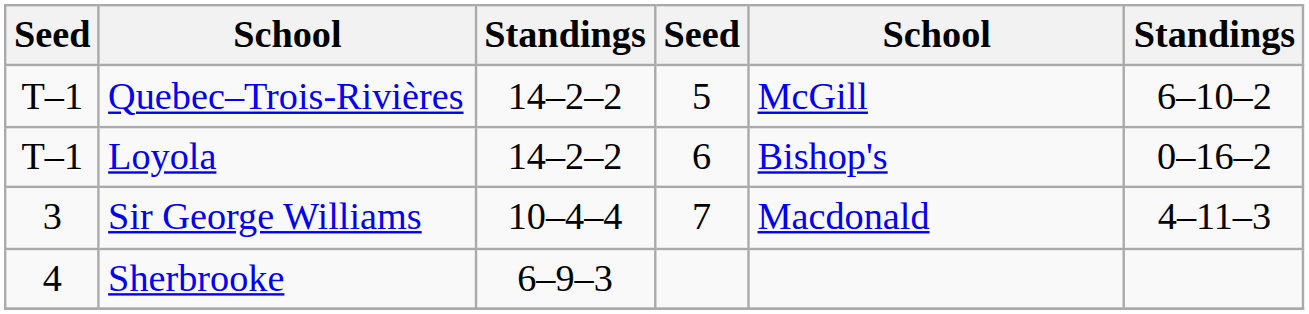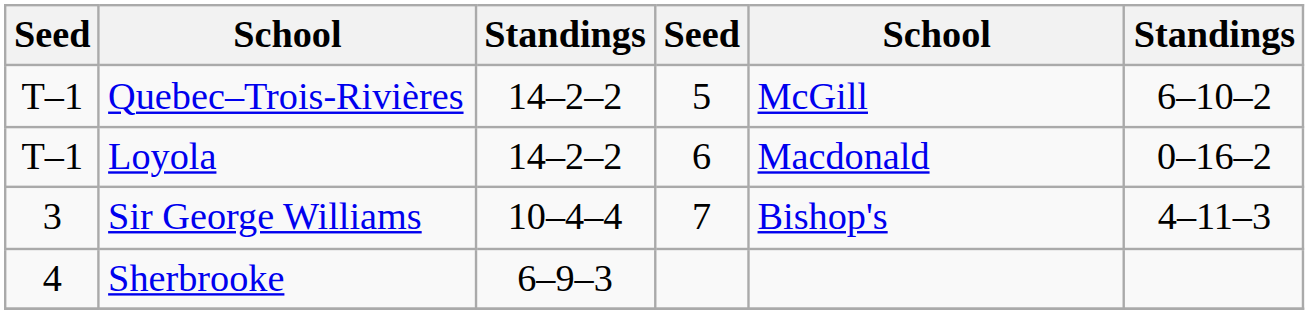 <table class="wikitable">
 <tr>
 <th>Seed</th>
 <th style="width:150px">School</th>
 <th>Standings</th>
 <th>Seed</th>
 <th style="width:150px">School</th>
 <th>Standings</th>
 </tr>
 <tr>
 <td align=center>T–1</td>
 <td><a href='#'>Quebec–Trois-Rivières</a></td>
 <td align=center>14–2–2</td>
 <td align=center>5</td>
 <td><a href='#'>McGill</a></td>
 <td align=center>6–10–2</td>
 </tr>
 <tr>
 <td align=center>T–1</td>
 <td><a href='#'>Loyola</a></td>
 <td align=center>14–2–2</td>
 <td align=center>6</td>
-<td><a href='#'>Bishop's</a></td>
+<td><a href='#'>Macdonald</a></td>
 <td align=center>0–16–2</td>
 </tr>
 <tr>
 <td align=center>3</td>
 <td><a href='#'>Sir George Williams</a></td>
 <td align=center>10–4–4</td>
 <td align=center>7</td>
-<td><a href='#'>Macdonald</a></td>
+<td><a href='#'>Bishop's</a></td>
 <td align=center>4–11–3</td>
 </tr>
 <tr>
 <td align=center>4</td>
 <td><a href='#'>Sherbrooke</a></td>
 <td align=center>6–9–3</td>
 <td></td>
 <td></td>
 <td></td>
 </tr>
 <tr>
 </tr>
 </table>
